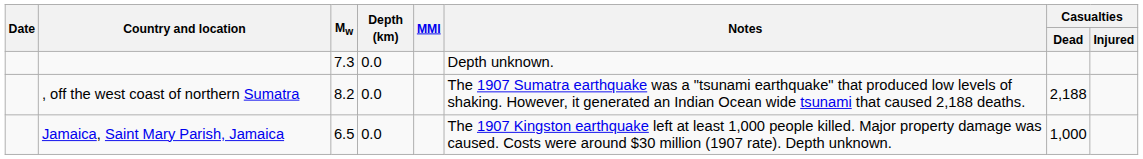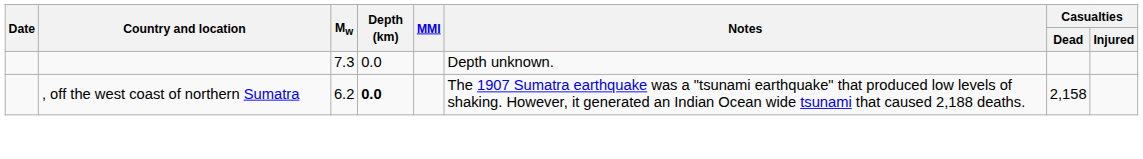 <table class="wikitable sortable sort-under" style="border:1px black; margin-left:1em;">
 <tr>
 <th rowspan="2"><small>Date</small></th>
 <th rowspan="2" style="width: 310px"><small>Country and location</small></th>
 <th rowspan="2"><small>M<sub>w</sub></small></th>
 <th rowspan="2"><small>Depth (km)</small></th>
 <th rowspan="2"><small><a href='#'>MMI</a></small></th>
 <th rowspan="2" class="unsortable"><small>Notes</small></th>
 <th colspan="2"><small>Casualties</small></th>
 </tr>
 <tr>
 <th><small>Dead</small></th>
 <th><small>Injured</small></th>
 </tr>
 <tr>
 <td></td>
 <td></td>
 <td>7.3</td>
 <td>0.0</td>
 <td></td>
 <td>Depth unknown.</td>
 <td></td>
 <td></td>
 </tr>
 <tr>
 <td></td>
 <td>, off the west coast of northern <a href='#'>Sumatra</a></td>
-<td>8.2</td>
-<td>0.0</td>
+<td>6.2</td>
+<td><strong>0.0</strong></td>
 <td></td>
 <td>The <a href='#'>1907 Sumatra earthquake</a> was a "tsunami earthquake" that produced low levels of shaking. However, it generated an Indian Ocean wide <a href='#'>tsunami</a> that caused 2,188 deaths.</td>
-<td>2,188</td>
-<td></td>
-</tr>
-<tr>
-<td></td>
-<td> <a href='#'>Jamaica</a>, <a href='#'>Saint Mary Parish, Jamaica</a></td>
-<td>6.5</td>
-<td>0.0</td>
-<td></td>
-<td>The <a href='#'>1907 Kingston earthquake</a> left at least 1,000 people killed. Major property damage was caused. Costs were around $30 million (1907 rate). Depth unknown.</td>
-<td>1,000</td>
+<td>2,158</td>
 <td></td>
 </tr>
 </table>
